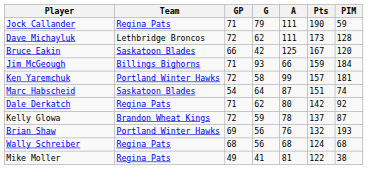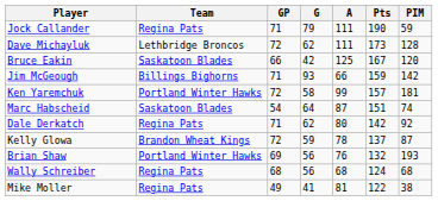 <table class="wikitable">
 <tr>
 <th width="30%">Player</th>
 <th width="30%">Team</th>
 <th width="7.5%">GP</th>
 <th width="7.5%">G</th>
 <th width="7.5%">A</th>
 <th width="7.5%">Pts</th>
 <th width="7.5%">PIM</th>
 </tr>
 <tr>
 <td><a href='#'>Jock Callander</a></td>
 <td><a href='#'>Regina Pats</a></td>
 <td>71</td>
 <td>79</td>
 <td>111</td>
 <td>190</td>
 <td>59</td>
 </tr>
 <tr>
 <td><a href='#'>Dave Michayluk</a></td>
 <td>Lethbridge Broncos</td>
 <td>72</td>
 <td>62</td>
 <td>111</td>
 <td>173</td>
 <td>128</td>
 </tr>
 <tr>
 <td><a href='#'>Bruce Eakin</a></td>
 <td><a href='#'>Saskatoon Blades</a></td>
 <td>66</td>
 <td>42</td>
 <td>125</td>
 <td>167</td>
 <td>120</td>
 </tr>
 <tr>
 <td><a href='#'>Jim McGeough</a></td>
 <td><a href='#'>Billings Bighorns</a></td>
 <td>71</td>
 <td>93</td>
 <td>66</td>
 <td>159</td>
-<td>184</td>
+<td>142</td>
 </tr>
 <tr>
 <td><a href='#'>Ken Yaremchuk</a></td>
 <td><a href='#'>Portland Winter Hawks</a></td>
 <td>72</td>
 <td>58</td>
 <td>99</td>
 <td>157</td>
 <td>181</td>
 </tr>
 <tr>
 <td><a href='#'>Marc Habscheid</a></td>
 <td><a href='#'>Saskatoon Blades</a></td>
 <td>54</td>
 <td>64</td>
 <td>87</td>
 <td>151</td>
 <td>74</td>
 </tr>
 <tr>
 <td><a href='#'>Dale Derkatch</a></td>
 <td><a href='#'>Regina Pats</a></td>
 <td>71</td>
 <td>62</td>
 <td>80</td>
 <td>142</td>
 <td>92</td>
 </tr>
 <tr>
 <td>Kelly Glowa</td>
 <td><a href='#'>Brandon Wheat Kings</a></td>
 <td>72</td>
 <td>59</td>
 <td>78</td>
 <td>137</td>
 <td>87</td>
 </tr>
 <tr>
 <td><a href='#'>Brian Shaw</a></td>
 <td><a href='#'>Portland Winter Hawks</a></td>
 <td>69</td>
 <td>56</td>
 <td>76</td>
 <td>132</td>
 <td>193</td>
 </tr>
 <tr>
 <td><a href='#'>Wally Schreiber</a></td>
 <td><a href='#'>Regina Pats</a></td>
 <td>68</td>
 <td>56</td>
 <td>68</td>
 <td>124</td>
 <td>68</td>
 </tr>
 <tr>
 <td>Mike Moller</td>
 <td><a href='#'>Regina Pats</a></td>
 <td>49</td>
 <td>41</td>
 <td>81</td>
 <td>122</td>
 <td>38</td>
 </tr>
 </table>
